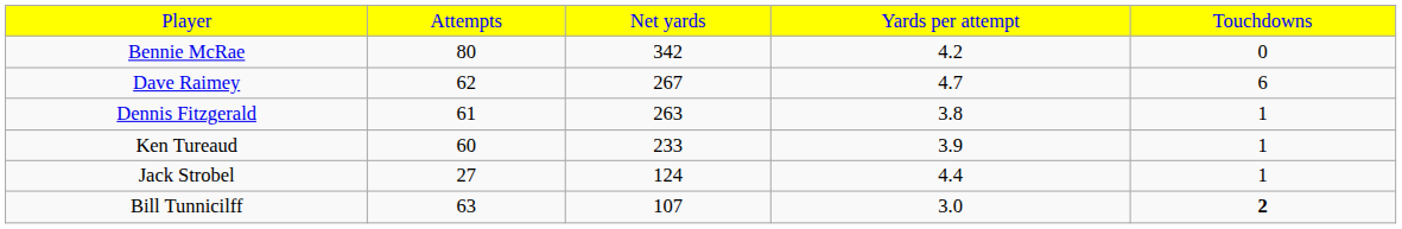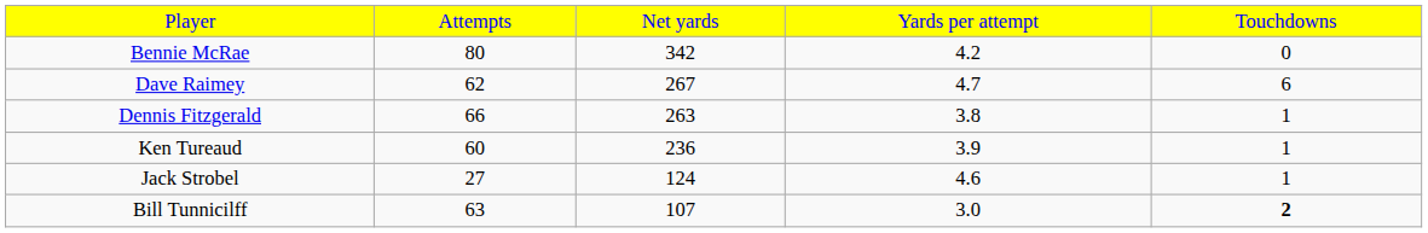 <table class="wikitable" width="90%">
 <tr align="center" style="background:yellow;color:blue;">
 <td>Player</td>
 <td>Attempts</td>
 <td>Net yards</td>
 <td>Yards per attempt</td>
 <td>Touchdowns</td>
 </tr>
 <tr align="center" bgcolor="">
 <td><a href='#'>Bennie McRae</a></td>
 <td>80</td>
 <td>342</td>
 <td>4.2</td>
 <td>0</td>
 </tr>
 <tr align="center" bgcolor="">
 <td><a href='#'>Dave Raimey</a></td>
 <td>62</td>
 <td>267</td>
 <td>4.7</td>
 <td>6</td>
 </tr>
 <tr align="center" bgcolor="">
 <td><a href='#'>Dennis Fitzgerald</a></td>
-<td>61</td>
+<td>66</td>
 <td>263</td>
 <td>3.8</td>
 <td>1</td>
 </tr>
 <tr align="center" bgcolor="">
 <td>Ken Tureaud</td>
 <td>60</td>
-<td>233</td>
+<td>236</td>
 <td>3.9</td>
 <td>1</td>
 </tr>
 <tr align="center" bgcolor="">
 <td>Jack Strobel</td>
 <td>27</td>
 <td>124</td>
-<td>4.4</td>
+<td>4.6</td>
 <td>1</td>
 </tr>
 <tr align="center" bgcolor="">
 <td>Bill Tunnicilff</td>
 <td>63</td>
 <td>107</td>
 <td>3.0</td>
 <td><strong>2</strong></td>
 </tr>
 </table>
